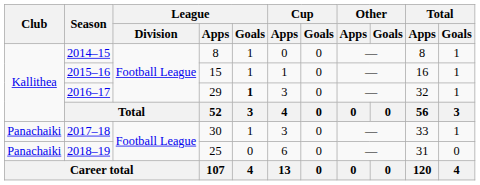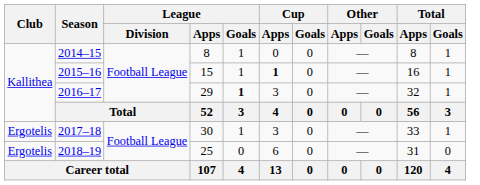 <table class="wikitable" style="text-align: center;">
 <tr>
 <th rowspan="2">Club</th>
 <th rowspan="2">Season</th>
 <th colspan="3">League</th>
 <th colspan="2">Cup</th>
 <th colspan="2">Other</th>
 <th colspan="2">Total</th>
 </tr>
 <tr>
 <th>Division</th>
 <th>Apps</th>
 <th>Goals</th>
 <th>Apps</th>
 <th>Goals</th>
 <th>Apps</th>
 <th>Goals</th>
 <th>Apps</th>
 <th>Goals</th>
 </tr>
 <tr>
 <td rowspan="4"><a href='#'>Kallithea</a></td>
 <td><a href='#'>2014–15</a></td>
 <td rowspan="3"><a href='#'>Football League</a></td>
 <td>8</td>
 <td>1</td>
 <td>0</td>
 <td>0</td>
 <td colspan="2">—</td>
 <td>8</td>
 <td>1</td>
 </tr>
 <tr>
 <td><a href='#'>2015–16</a></td>
 <td>15</td>
 <td>1</td>
-<td>1</td>
+<td><strong>1</strong></td>
 <td>0</td>
 <td colspan="2">—</td>
 <td>16</td>
 <td>1</td>
 </tr>
 <tr>
 <td><a href='#'>2016–17</a></td>
 <td>29</td>
 <td><strong>1</strong></td>
 <td>3</td>
 <td>0</td>
 <td colspan="2">—</td>
 <td>32</td>
 <td>1</td>
 </tr>
 <tr>
 <th colspan="2">Total</th>
 <th>52</th>
 <th>3</th>
 <th>4</th>
 <th>0</th>
 <th>0</th>
 <th>0</th>
 <th>56</th>
 <th>3</th>
 </tr>
 <tr>
-<td><a href='#'>Panachaiki</a></td>
+<td><a href='#'>Ergotelis</a></td>
 <td><a href='#'>2017–18</a></td>
 <td rowspan="2"><a href='#'>Football League</a></td>
 <td>30</td>
 <td>1</td>
 <td>3</td>
 <td>0</td>
 <td colspan="2">—</td>
 <td>33</td>
 <td>1</td>
 </tr>
 <tr>
-<td><a href='#'>Panachaiki</a></td>
+<td><a href='#'>Ergotelis</a></td>
 <td><a href='#'>2018–19</a></td>
 <td>25</td>
 <td>0</td>
 <td>6</td>
 <td>0</td>
 <td colspan="2">—</td>
 <td>31</td>
 <td>0</td>
 </tr>
 <tr>
 <th colspan="3">Career total</th>
 <th>107</th>
 <th>4</th>
 <th>13</th>
 <th>0</th>
 <th>0</th>
 <th>0</th>
 <th>120</th>
 <th>4</th>
 </tr>
 </table>
